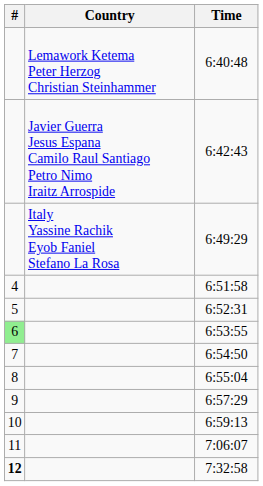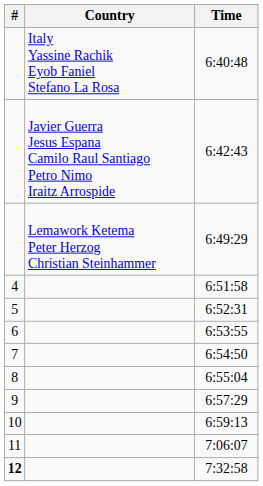 <table class="wikitable "style="font-size:90%; text-align:center;">
 <tr>
 <th width=8%>#</th>
 <th width=67%>Country</th>
 <th width=25%>Time</th>
 </tr>
 <tr>
 <td></td>
-<td align=left><br><a href='#'>Lemawork Ketema</a><br><a href='#'>Peter Herzog</a><br><a href='#'>Christian Steinhammer</a></td>
+<td align=left> <a href='#'>Italy</a><br><a href='#'>Yassine Rachik</a><br><a href='#'>Eyob Faniel</a><br><a href='#'>Stefano La Rosa</a></td>
 <td>6:40:48</td>
 </tr>
 <tr>
 <td></td>
 <td align=left><br><a href='#'>Javier Guerra</a><br><a href='#'>Jesus Espana</a><br><a href='#'>Camilo Raul Santiago</a><br><a href='#'>Petro Nimo</a><br><a href='#'>Iraitz Arrospide</a></td>
 <td>6:42:43</td>
 </tr>
 <tr>
 <td></td>
-<td align=left> <a href='#'>Italy</a><br><a href='#'>Yassine Rachik</a><br><a href='#'>Eyob Faniel</a><br><a href='#'>Stefano La Rosa</a></td>
+<td align=left><br><a href='#'>Lemawork Ketema</a><br><a href='#'>Peter Herzog</a><br><a href='#'>Christian Steinhammer</a></td>
 <td>6:49:29</td>
 </tr>
 <tr>
 <td>4</td>
 <td align=left></td>
 <td>6:51:58</td>
 </tr>
 <tr>
 <td>5</td>
 <td align=left></td>
 <td>6:52:31</td>
 </tr>
 <tr>
-<td style="background: lightgreen;">6</td>
+<td>6</td>
 <td align=left></td>
 <td>6:53:55</td>
 </tr>
 <tr>
 <td>7</td>
 <td align=left></td>
 <td>6:54:50</td>
 </tr>
 <tr>
 <td>8</td>
 <td align=left></td>
 <td>6:55:04</td>
 </tr>
 <tr>
 <td>9</td>
 <td align=left></td>
 <td>6:57:29</td>
 </tr>
 <tr>
 <td>10</td>
 <td align=left></td>
 <td>6:59:13</td>
 </tr>
 <tr>
 <td>11</td>
 <td align=left></td>
 <td>7:06:07</td>
 </tr>
 <tr>
 <td><strong>12</strong></td>
 <td align=left></td>
 <td>7:32:58</td>
 </tr>
 </table>
